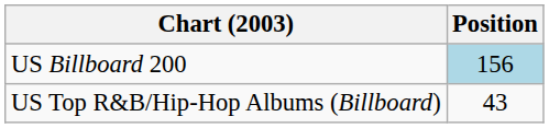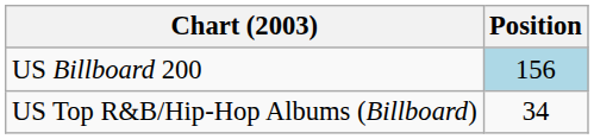 <table class="wikitable sortable plainrowheaders">
 <tr>
 <th>Chart (2003)</th>
 <th>Position</th>
 </tr>
 <tr>
 <td>US <em>Billboard</em> 200</td>
 <td style="background: lightblue; text-align:center">156</td>
 </tr>
 <tr>
 <td>US Top R&B/Hip-Hop Albums (<em>Billboard</em>)</td>
-<td style="text-align:center">43</td>
+<td style="text-align:center">34</td>
 </tr>
 </table>
